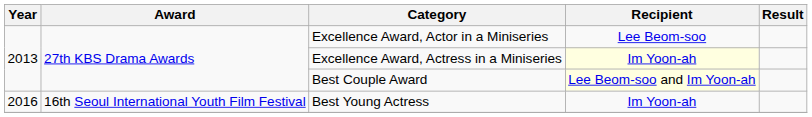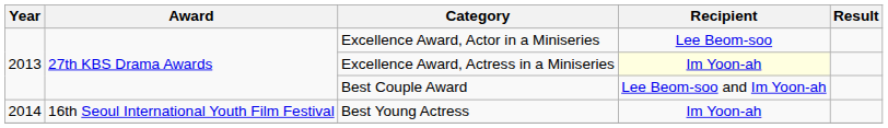 <table class="wikitable">
 <tr>
 <th>Year</th>
 <th>Award</th>
 <th>Category</th>
 <th>Recipient</th>
 <th>Result</th>
 </tr>
 <tr>
 <td rowspan="3" style="text-align:center;">2013</td>
 <td rowspan="3"><a href='#'>27th KBS Drama Awards</a></td>
 <td>Excellence Award, Actor in a Miniseries</td>
 <td style="text-align:center;"><a href='#'>Lee Beom-soo</a></td>
 <td></td>
 </tr>
 <tr>
 <td>Excellence Award, Actress in a Miniseries</td>
 <td style="background: lightyellow; text-align:center;"><a href='#'>Im Yoon-ah</a></td>
 <td></td>
 </tr>
 <tr>
 <td>Best Couple Award</td>
-<td style="background: lightyellow; text-align:center;"><a href='#'>Lee Beom-soo</a> and <a href='#'>Im Yoon-ah</a></td>
+<td style="text-align:center;"><a href='#'>Lee Beom-soo</a> and <a href='#'>Im Yoon-ah</a></td>
 <td></td>
 </tr>
 <tr>
-<td style="text-align:center;">2016</td>
+<td style="text-align:center;">2014</td>
 <td>16th <a href='#'>Seoul International Youth Film Festival</a></td>
 <td>Best Young Actress</td>
 <td style="text-align:center;"><a href='#'>Im Yoon-ah</a></td>
 <td></td>
 </tr>
 <tr>
 </tr>
 </table>
